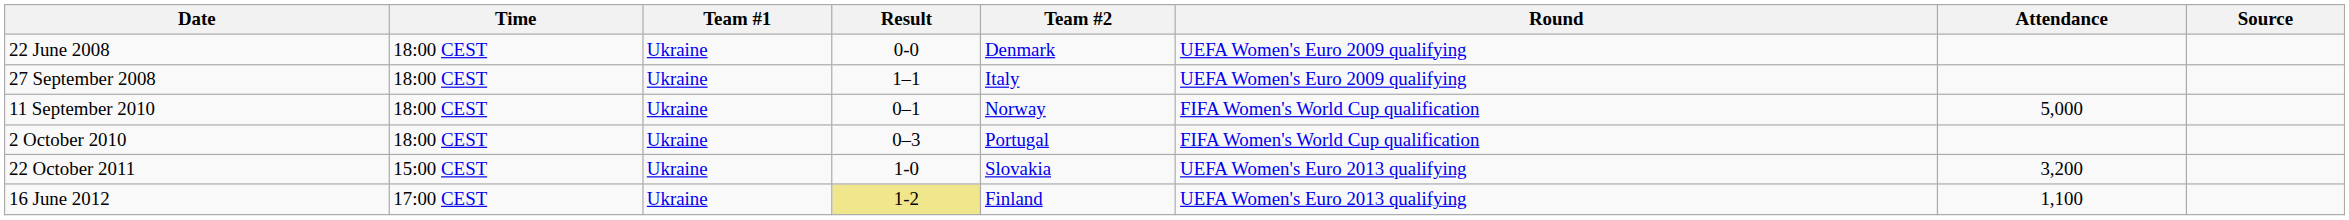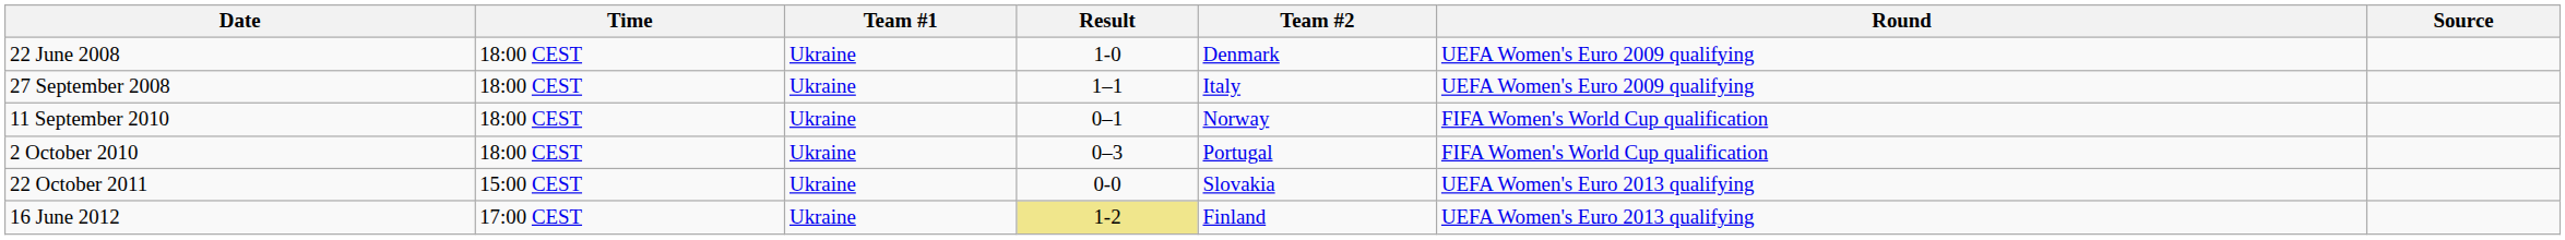 <table class="wikitable" style="width:100%">
 <tr>
 <th>Date</th>
 <th>Time</th>
 <th>Team #1</th>
 <th>Result</th>
 <th>Team #2</th>
 <th>Round</th>
-<th>Attendance</th>
 <th>Source</th>
 </tr>
 <tr>
 <td>22 June 2008</td>
 <td>18:00 <a href='#'>CEST</a></td>
 <td> <a href='#'>Ukraine</a></td>
-<td style="text-align:center">0-0</td>
+<td style="text-align:center">1-0</td>
 <td> <a href='#'>Denmark</a></td>
 <td><a href='#'>UEFA Women's Euro 2009 qualifying</a></td>
-<td style="text-align:center"></td>
 <td></td>
 </tr>
 <tr>
 <td>27 September 2008</td>
 <td>18:00 <a href='#'>CEST</a></td>
 <td> <a href='#'>Ukraine</a></td>
 <td style="text-align:center">1–1</td>
 <td> <a href='#'>Italy</a></td>
 <td><a href='#'>UEFA Women's Euro 2009 qualifying</a></td>
-<td style="text-align:center"></td>
 <td></td>
 </tr>
 <tr>
 <td>11 September 2010</td>
 <td>18:00 <a href='#'>CEST</a></td>
 <td> <a href='#'>Ukraine</a></td>
 <td style="text-align:center">0–1</td>
 <td> <a href='#'>Norway</a></td>
 <td><a href='#'>FIFA Women's World Cup qualification</a></td>
-<td style="text-align:center">5,000</td>
 <td></td>
 </tr>
 <tr>
 <td>2 October 2010</td>
 <td>18:00 <a href='#'>CEST</a></td>
 <td> <a href='#'>Ukraine</a></td>
 <td style="text-align:center">0–3</td>
 <td> <a href='#'>Portugal</a></td>
 <td><a href='#'>FIFA Women's World Cup qualification</a></td>
-<td style="text-align:center"></td>
 <td></td>
 </tr>
 <tr>
 <td>22 October 2011</td>
 <td>15:00 <a href='#'>CEST</a></td>
 <td> <a href='#'>Ukraine</a></td>
-<td style="text-align:center">1-0</td>
+<td style="text-align:center">0-0</td>
 <td> <a href='#'>Slovakia</a></td>
 <td><a href='#'>UEFA Women's Euro 2013 qualifying</a></td>
-<td style="text-align:center">3,200</td>
 <td></td>
 </tr>
 <tr>
 <td>16 June 2012</td>
 <td>17:00 <a href='#'>CEST</a></td>
 <td> <a href='#'>Ukraine</a></td>
 <td style="background: khaki; text-align:center">1-2</td>
 <td> <a href='#'>Finland</a></td>
 <td><a href='#'>UEFA Women's Euro 2013 qualifying</a></td>
-<td style="text-align:center">1,100</td>
 <td></td>
 </tr>
 </table>
